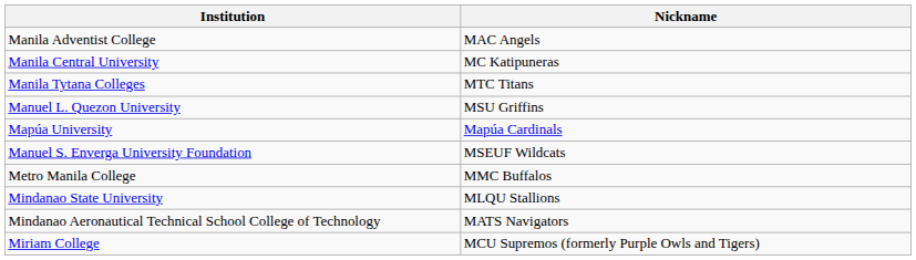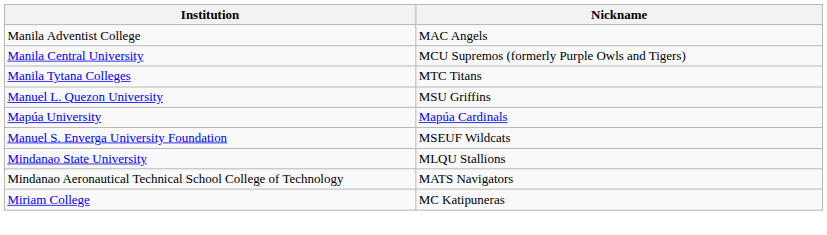 <table class="wikitable" style="width: 80%">
 <tr>
 <th width=7%>Institution</th>
 <th width=7%>Nickname</th>
 </tr>
 <tr>
 <td>Manila Adventist College</td>
 <td>MAC Angels</td>
 </tr>
 <tr>
 <td><a href='#'>Manila Central University</a></td>
-<td>MC Katipuneras</td>
+<td>MCU Supremos (formerly Purple Owls and Tigers)</td>
 </tr>
 <tr>
 <td><a href='#'>Manila Tytana Colleges</a></td>
 <td>MTC Titans</td>
 </tr>
 <tr>
 <td><a href='#'>Manuel L. Quezon University</a></td>
 <td>MSU Griffins</td>
 </tr>
 <tr>
 <td><a href='#'>Mapúa University</a></td>
 <td><a href='#'>Mapúa Cardinals</a></td>
 </tr>
 <tr>
 <td><a href='#'>Manuel S. Enverga University Foundation</a></td>
 <td>MSEUF Wildcats</td>
 </tr>
 <tr>
-<td>Metro Manila College</td>
-<td>MMC Buffalos</td>
-</tr>
-<tr>
 <td><a href='#'>Mindanao State University</a></td>
 <td>MLQU Stallions</td>
 </tr>
 <tr>
 <td>Mindanao Aeronautical Technical School College of Technology</td>
 <td>MATS Navigators</td>
 </tr>
 <tr>
 <td><a href='#'>Miriam College</a></td>
-<td>MCU Supremos (formerly Purple Owls and Tigers)</td>
+<td>MC Katipuneras</td>
 </tr>
 </table>
